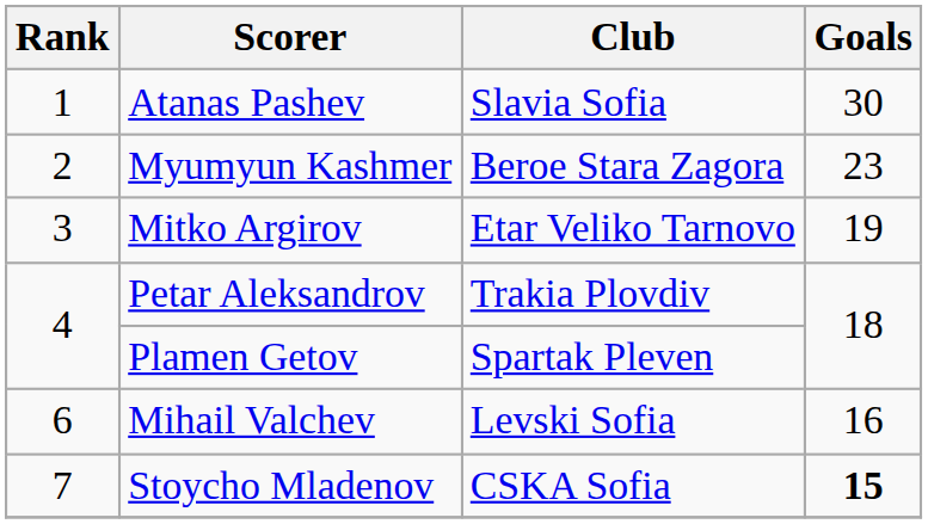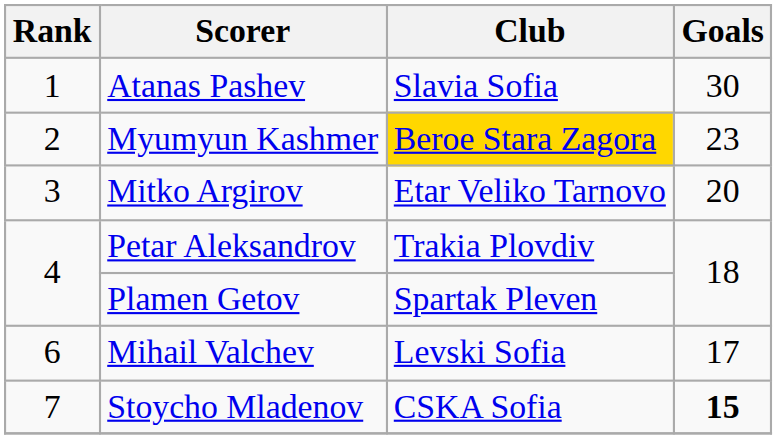 <table class="wikitable" style="text-align:center">
 <tr>
 <th>Rank</th>
 <th>Scorer</th>
 <th>Club</th>
 <th>Goals</th>
 </tr>
 <tr>
 <td rowspan="1">1</td>
 <td align="left"> <a href='#'>Atanas Pashev</a></td>
 <td align="left"><a href='#'>Slavia Sofia</a></td>
 <td rowspan="1">30</td>
 </tr>
 <tr>
 <td rowspan="1">2</td>
 <td align="left"> <a href='#'>Myumyun Kashmer</a></td>
-<td align="left"><a href='#'>Beroe Stara Zagora</a></td>
+<td align="left" style="background: gold;"><a href='#'>Beroe Stara Zagora</a></td>
 <td rowspan="1">23</td>
 </tr>
 <tr>
 <td rowspan="1">3</td>
 <td align="left"> <a href='#'>Mitko Argirov</a></td>
 <td align="left"><a href='#'>Etar Veliko Tarnovo</a></td>
-<td rowspan="1">19</td>
+<td rowspan="1">20</td>
 </tr>
 <tr>
 <td rowspan="2">4</td>
 <td align="left"> <a href='#'>Petar Aleksandrov</a></td>
 <td align="left"><a href='#'>Trakia Plovdiv</a></td>
 <td rowspan="2">18</td>
 </tr>
 <tr>
 <td align="left"> <a href='#'>Plamen Getov</a></td>
 <td align="left"><a href='#'>Spartak Pleven</a></td>
 </tr>
 <tr>
 <td rowspan="1">6</td>
 <td align="left"> <a href='#'>Mihail Valchev</a></td>
 <td align="left"><a href='#'>Levski Sofia</a></td>
-<td rowspan="1">16</td>
+<td rowspan="1">17</td>
 </tr>
 <tr>
 <td rowspan="1">7</td>
 <td align="left"> <a href='#'>Stoycho Mladenov</a></td>
 <td align="left"><a href='#'>CSKA Sofia</a></td>
 <td rowspan="1"><strong>15</strong></td>
 </tr>
 <tr>
 </tr>
 </table>
